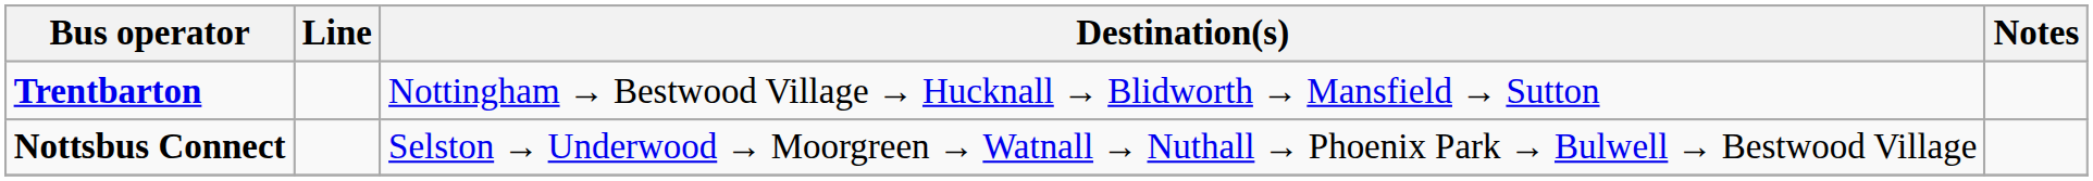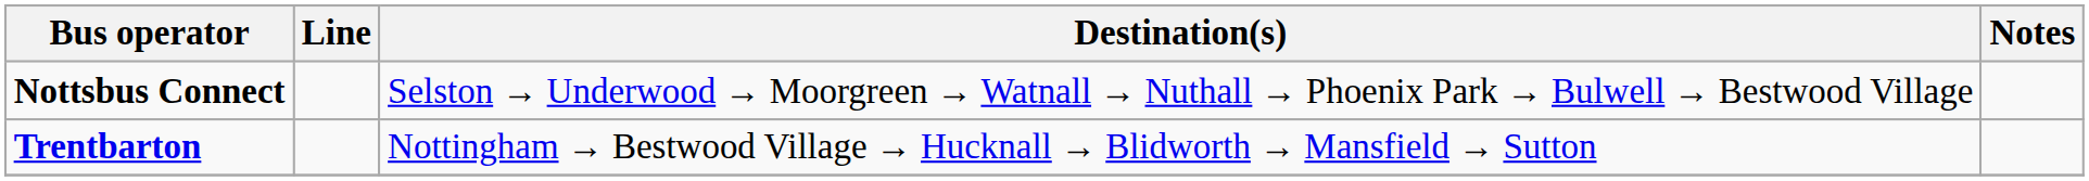 <table class="wikitable">
 <tr>
 <th>Bus operator</th>
 <th>Line</th>
 <th>Destination(s)</th>
 <th>Notes</th>
 </tr>
 <tr>
+<td rowspan="1"><strong>Nottsbus Connect</strong></td>
+<td><strong></strong></td>
+<td><a href='#'>Selston</a> → <a href='#'>Underwood</a> → Moorgreen → <a href='#'>Watnall</a> → <a href='#'>Nuthall</a> → Phoenix Park → <a href='#'>Bulwell</a> → Bestwood Village</td>
+<td></td>
+</tr>
+<tr>
 <td rowspan="1"><strong><a href='#'>Trentbarton</a></strong></td>
 <td><strong></strong></td>
 <td><a href='#'>Nottingham</a> → Bestwood Village → <a href='#'>Hucknall</a> → <a href='#'>Blidworth</a> → <a href='#'>Mansfield</a> → <a href='#'>Sutton</a></td>
 <td></td>
 </tr>
 <tr>
-<td rowspan="1"><strong>Nottsbus Connect</strong></td>
-<td><strong></strong></td>
-<td><a href='#'>Selston</a> → <a href='#'>Underwood</a> → Moorgreen → <a href='#'>Watnall</a> → <a href='#'>Nuthall</a> → Phoenix Park → <a href='#'>Bulwell</a> → Bestwood Village</td>
-<td></td>
-</tr>
-<tr>
 </tr>
 </table>
